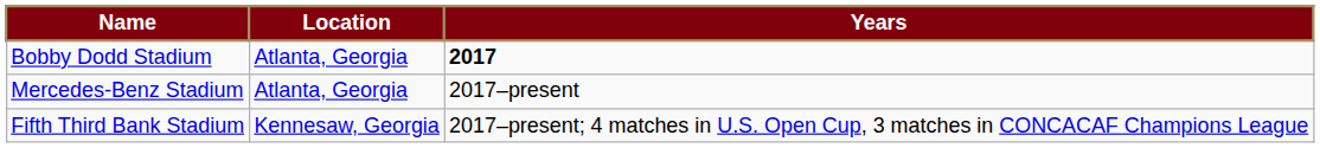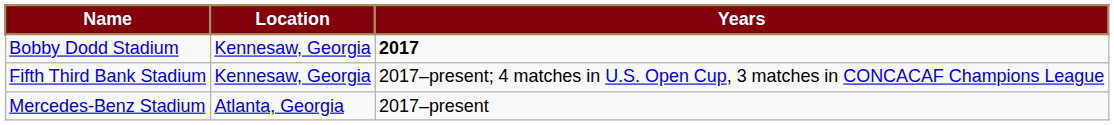 <table class="wikitable sortable">
 <tr>
 </tr>
 <tr>
 <th style="background:#81000B; color:#FFFFFF; border:2px solid #A39161;;" scope="col">Name</th>
 <th style="background:#81000B; color:#FFFFFF; border:2px solid #A39161;;" scope="col">Location</th>
 <th style="background:#81000B; color:#FFFFFF; border:2px solid #A39161;;" scope="col">Years</th>
 </tr>
 <tr>
 <td><a href='#'>Bobby Dodd Stadium</a></td>
-<td><a href='#'>Atlanta, Georgia</a></td>
+<td><a href='#'>Kennesaw, Georgia</a></td>
 <td><strong>2017</strong></td>
+</tr>
+<tr>
+<td><a href='#'>Fifth Third Bank Stadium</a></td>
+<td><a href='#'>Kennesaw, Georgia</a></td>
+<td>2017–present; 4 matches in <a href='#'>U.S. Open Cup</a>, 3 matches in <a href='#'>CONCACAF Champions League</a></td>
 </tr>
 <tr>
 <td><a href='#'>Mercedes-Benz Stadium</a></td>
 <td><a href='#'>Atlanta, Georgia</a></td>
 <td>2017–present</td>
 </tr>
-<tr>
-<td><a href='#'>Fifth Third Bank Stadium</a></td>
-<td><a href='#'>Kennesaw, Georgia</a></td>
-<td>2017–present; 4 matches in <a href='#'>U.S. Open Cup</a>, 3 matches in <a href='#'>CONCACAF Champions League</a></td>
-</tr>
 </table>
